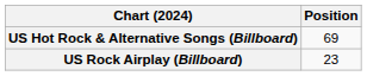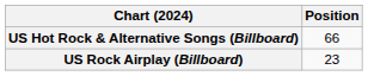 <table class="wikitable sortable plainrowheaders" style="text-align: center">
 <tr>
 <th scope="col">Chart (2024)</th>
 <th scope="col">Position</th>
 </tr>
 <tr>
 <th scope="row">US Hot Rock & Alternative Songs (<em>Billboard</em>)</th>
-<td>69</td>
+<td>66</td>
 </tr>
 <tr>
 <th scope="row">US Rock Airplay (<em>Billboard</em>)</th>
 <td>23</td>
 </tr>
 </table>
